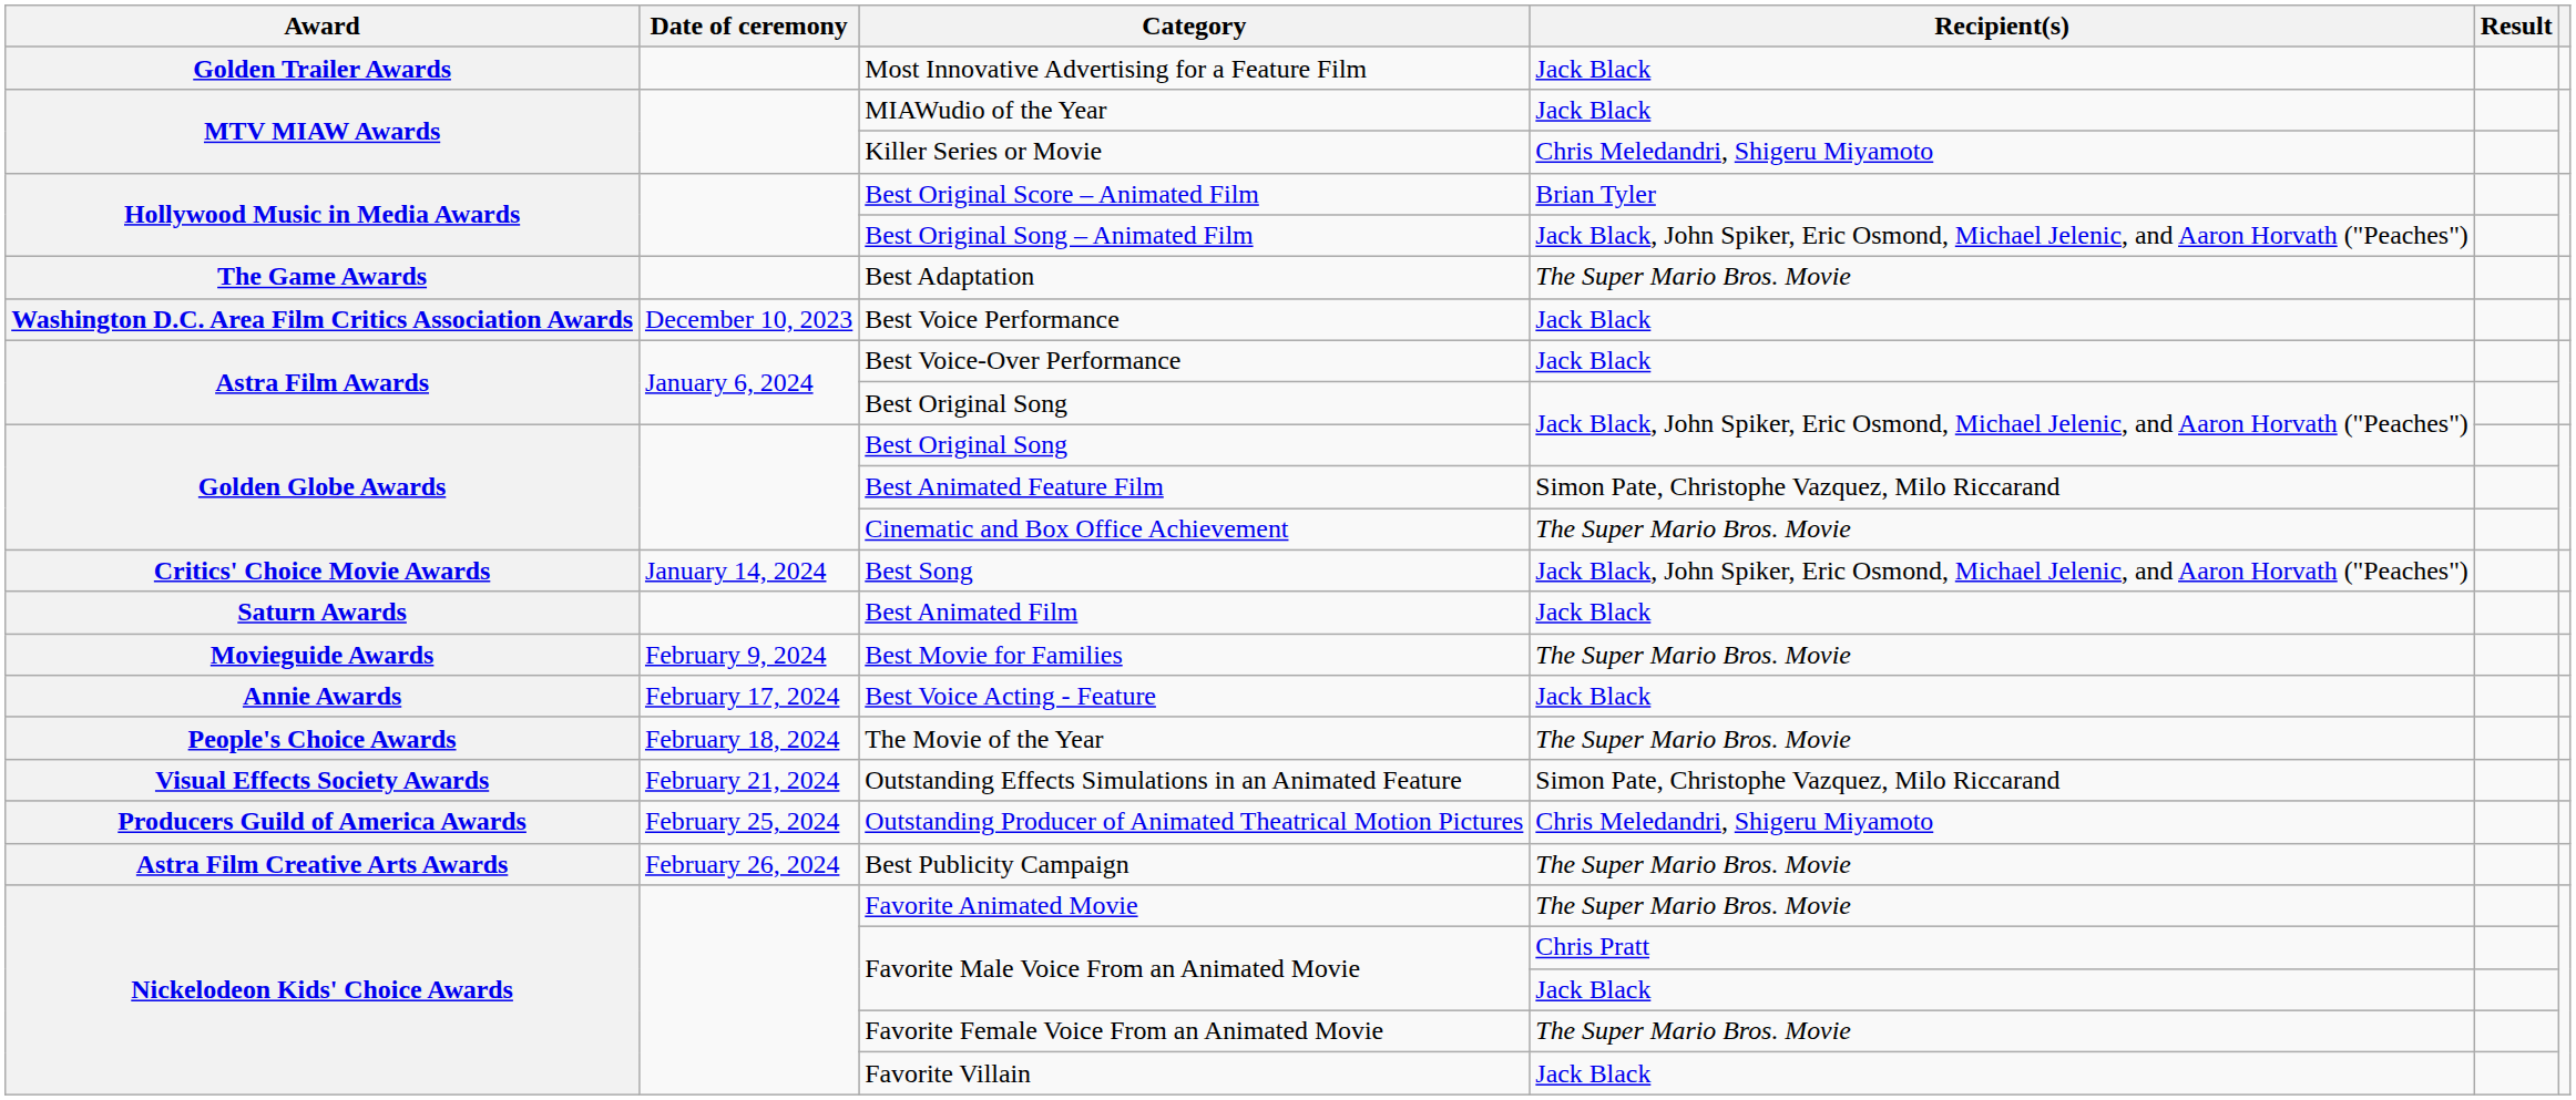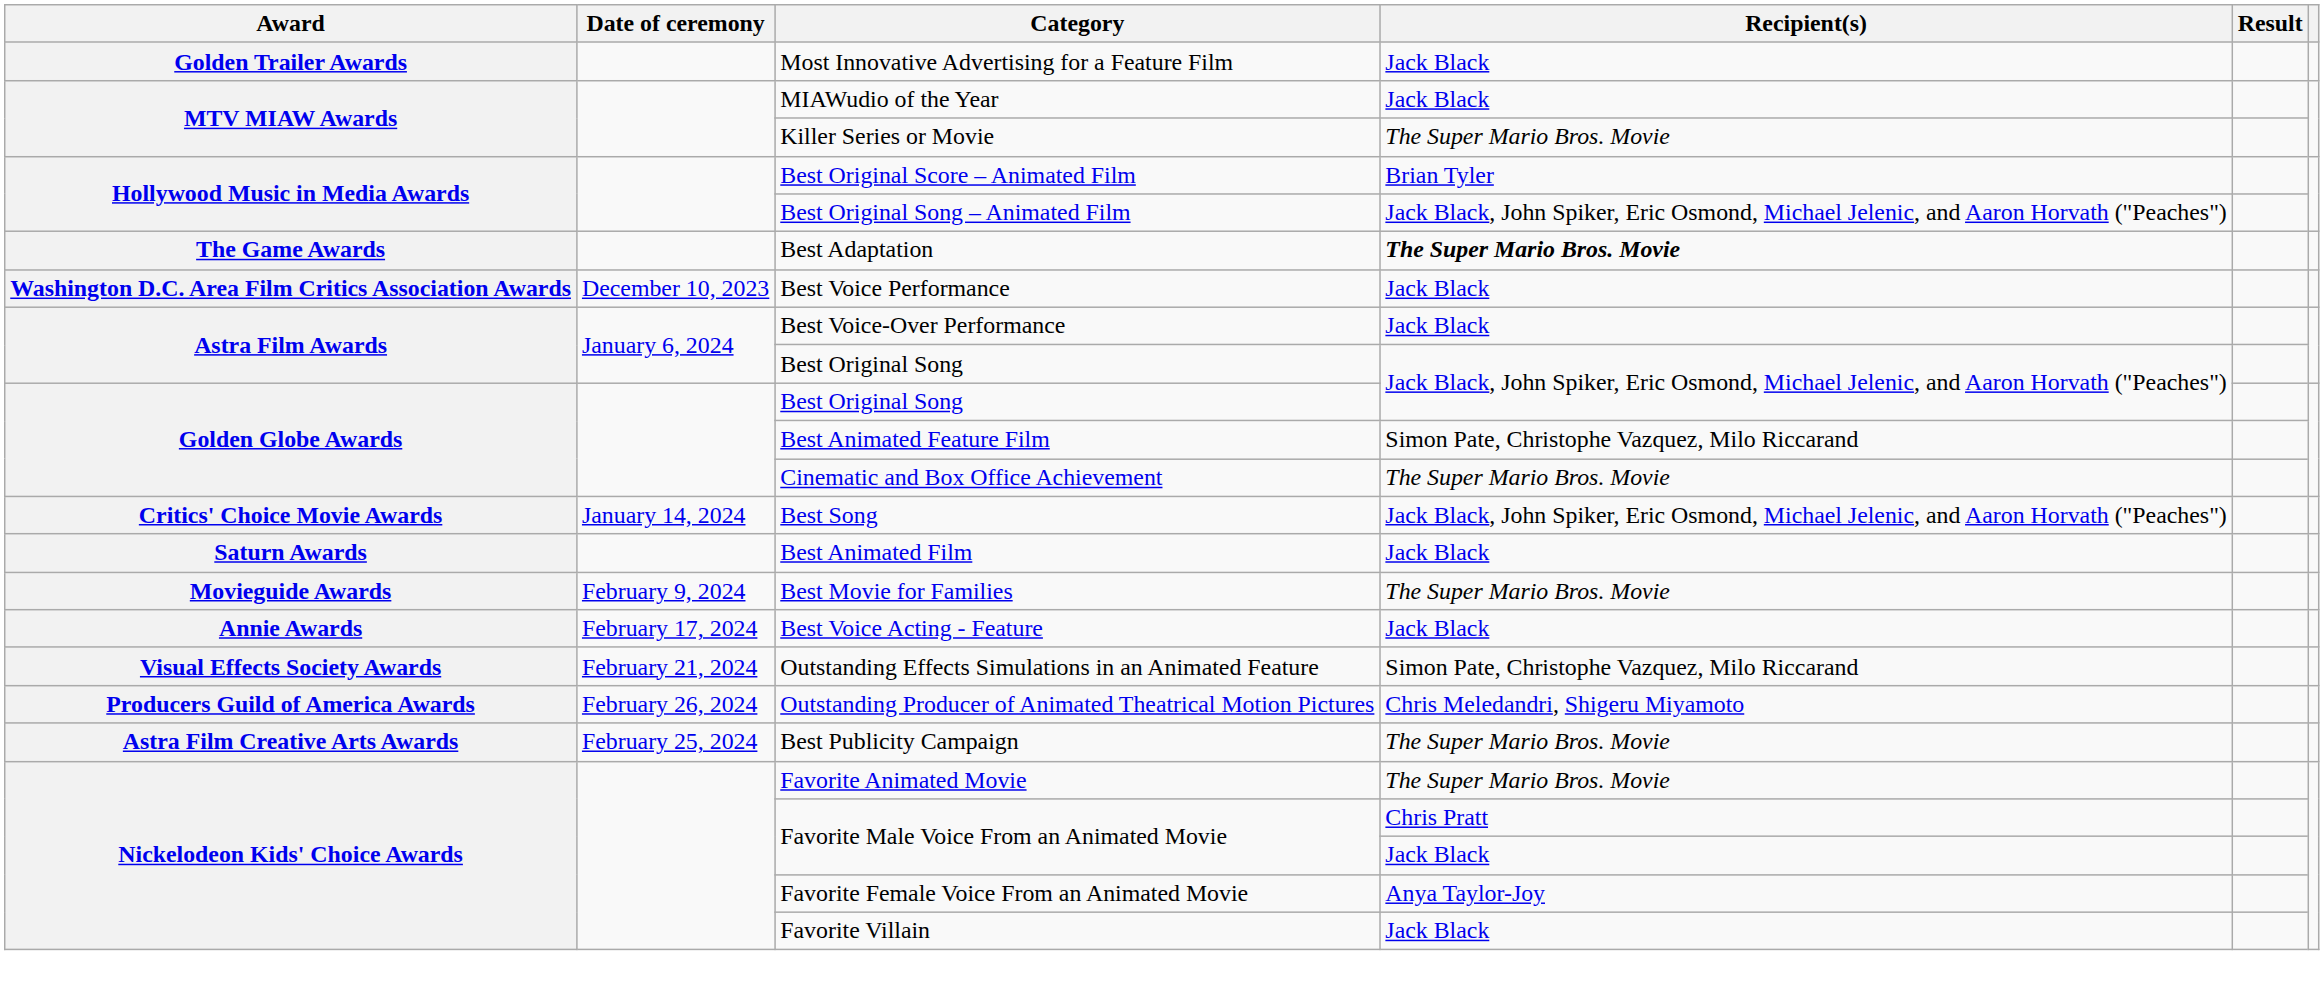 <table class="wikitable plainrowheaders sortable">
 <tr>
 <th scope="col">Award</th>
 <th scope="col">Date of ceremony</th>
 <th scope="col">Category</th>
 <th scope="col">Recipient(s)</th>
 <th scope="col">Result</th>
 <th scope="col" class="unsortable"></th>
 </tr>
 <tr>
 <th scope="row"><a href='#'>Golden Trailer Awards</a></th>
 <td></td>
 <td>Most Innovative Advertising for a Feature Film</td>
 <td><a href='#'>Jack Black</a></td>
 <td></td>
 <td style="text-align:center;"></td>
 </tr>
 <tr>
 <th scope="row" rowspan="2"><a href='#'>MTV MIAW Awards</a></th>
 <td rowspan="2"><a href='#'></a></td>
 <td>MIAWudio of the Year</td>
 <td><a href='#'>Jack Black</a></td>
 <td></td>
 <td style="text-align:center;" rowspan="2"></td>
 </tr>
 <tr>
 <td>Killer Series or Movie</td>
-<td><a href='#'>Chris Meledandri</a>, <a href='#'>Shigeru Miyamoto</a></td>
+<td><em>The Super Mario Bros. Movie</em></td>
 <td></td>
 </tr>
 <tr>
 <th scope="row" rowspan="2"><a href='#'>Hollywood Music in Media Awards</a></th>
 <td rowspan="2"><a href='#'></a></td>
 <td><a href='#'>Best Original Score – Animated Film</a></td>
 <td><a href='#'>Brian Tyler</a></td>
 <td></td>
 <td style="text-align:center;" rowspan="2"></td>
 </tr>
 <tr>
 <td><a href='#'>Best Original Song – Animated Film</a></td>
 <td><a href='#'>Jack Black</a>, John Spiker, Eric Osmond, <a href='#'>Michael Jelenic</a>, and <a href='#'>Aaron Horvath</a> ("Peaches")</td>
 <td></td>
 </tr>
 <tr>
 <th scope="row"><a href='#'>The Game Awards</a></th>
 <td><a href='#'></a></td>
 <td>Best Adaptation</td>
-<td><em>The Super Mario Bros. Movie</em></td>
+<td><strong><em>The Super Mario Bros. Movie</em></strong></td>
 <td></td>
 <td style="text-align:center;"></td>
 </tr>
 <tr>
 <th scope="row"><a href='#'>Washington D.C. Area Film Critics Association Awards</a></th>
 <td><a href='#'>December 10, 2023</a></td>
 <td>Best Voice Performance</td>
 <td><a href='#'>Jack Black</a></td>
 <td></td>
 <td style="text-align:center;"></td>
 </tr>
 <tr>
 <th scope="row" rowspan="2"><a href='#'>Astra Film Awards</a></th>
 <td rowspan="2"><a href='#'>January 6, 2024</a></td>
 <td>Best Voice-Over Performance</td>
 <td><a href='#'>Jack Black</a></td>
 <td></td>
 <td rowspan="2" style="text-align:center;"></td>
 </tr>
 <tr>
 <td>Best Original Song</td>
 <td rowspan="2"><a href='#'>Jack Black</a>, John Spiker, Eric Osmond, <a href='#'>Michael Jelenic</a>, and <a href='#'>Aaron Horvath</a> ("Peaches")</td>
 <td></td>
 </tr>
 <tr>
 <th scope="row" rowspan="3"><a href='#'>Golden Globe Awards</a></th>
 <td rowspan="3"><a href='#'></a></td>
 <td><a href='#'>Best Original Song</a></td>
 <td></td>
 <td style="text-align:center;" rowspan="3"></td>
 </tr>
 <tr>
 <td><a href='#'>Best Animated Feature Film</a></td>
 <td>Simon Pate, Christophe Vazquez, Milo Riccarand</td>
 <td></td>
 </tr>
 <tr>
 <td><a href='#'>Cinematic and Box Office Achievement</a></td>
 <td><em>The Super Mario Bros. Movie</em></td>
 <td></td>
 </tr>
 <tr>
 <th scope="row"><a href='#'>Critics' Choice Movie Awards</a></th>
 <td><a href='#'>January 14, 2024</a></td>
 <td><a href='#'>Best Song</a></td>
 <td><a href='#'>Jack Black</a>, John Spiker, Eric Osmond, <a href='#'>Michael Jelenic</a>, and <a href='#'>Aaron Horvath</a> ("Peaches")</td>
 <td></td>
 <td style="text-align:center;"></td>
 </tr>
 <tr>
 <th scope="row"><a href='#'>Saturn Awards</a></th>
 <td><a href='#'></a></td>
 <td><a href='#'>Best Animated Film</a></td>
 <td><a href='#'>Jack Black</a></td>
 <td></td>
 <td style="text-align:center;"></td>
 </tr>
 <tr>
 <th scope="row"><a href='#'>Movieguide Awards</a></th>
 <td><a href='#'>February 9, 2024</a></td>
 <td><a href='#'>Best Movie for Families</a></td>
 <td><em>The Super Mario Bros. Movie</em></td>
 <td></td>
 <td style="text-align:center;"></td>
 </tr>
 <tr>
 <th scope="row"><a href='#'>Annie Awards</a></th>
 <td><a href='#'>February 17, 2024</a></td>
 <td><a href='#'>Best Voice Acting - Feature</a></td>
 <td><a href='#'>Jack Black</a></td>
 <td></td>
 <td style="text-align:center;"></td>
 </tr>
 <tr>
-<th scope="row"><a href='#'>People's Choice Awards</a></th>
-<td><a href='#'>February 18, 2024</a></td>
-<td>The Movie of the Year</td>
-<td><em>The Super Mario Bros. Movie</em></td>
-<td></td>
-<td style="text-align:center;"></td>
-</tr>
-<tr>
 <th scope="row"><a href='#'>Visual Effects Society Awards</a></th>
 <td><a href='#'>February 21, 2024</a></td>
 <td>Outstanding Effects Simulations in an Animated Feature</td>
 <td>Simon Pate, Christophe Vazquez, Milo Riccarand</td>
 <td></td>
 <td style="text-align:center;"></td>
 </tr>
 <tr>
 <th scope="row"><a href='#'>Producers Guild of America Awards</a></th>
-<td><a href='#'>February 25, 2024</a></td>
+<td><a href='#'>February 26, 2024</a></td>
 <td><a href='#'>Outstanding Producer of Animated Theatrical Motion Pictures</a></td>
 <td><a href='#'>Chris Meledandri</a>, <a href='#'>Shigeru Miyamoto</a></td>
 <td></td>
 <td style="text-align:center;"></td>
 </tr>
 <tr>
 <th scope="row"><a href='#'>Astra Film Creative Arts Awards</a></th>
-<td><a href='#'>February 26, 2024</a></td>
+<td><a href='#'>February 25, 2024</a></td>
 <td>Best Publicity Campaign</td>
 <td><em>The Super Mario Bros. Movie</em></td>
 <td></td>
 <td style="text-align:center;"></td>
 </tr>
 <tr>
 <th scope="row" rowspan="5"><a href='#'>Nickelodeon Kids' Choice Awards</a></th>
 <td rowspan="5"><a href='#'></a></td>
 <td><a href='#'>Favorite Animated Movie</a></td>
 <td><em>The Super Mario Bros. Movie</em></td>
 <td></td>
 <td style="text-align:center;" rowspan="5"></td>
 </tr>
 <tr>
 <td rowspan="2">Favorite Male Voice From an Animated Movie</td>
 <td><a href='#'>Chris Pratt</a></td>
 <td></td>
 </tr>
 <tr>
 <td><a href='#'>Jack Black</a></td>
 <td></td>
 </tr>
 <tr>
 <td>Favorite Female Voice From an Animated Movie</td>
-<td><em>The Super Mario Bros. Movie</em></td>
+<td><a href='#'>Anya Taylor-Joy</a></td>
 <td></td>
 </tr>
 <tr>
 <td>Favorite Villain</td>
 <td><a href='#'>Jack Black</a></td>
 <td></td>
 </tr>
 </table>
